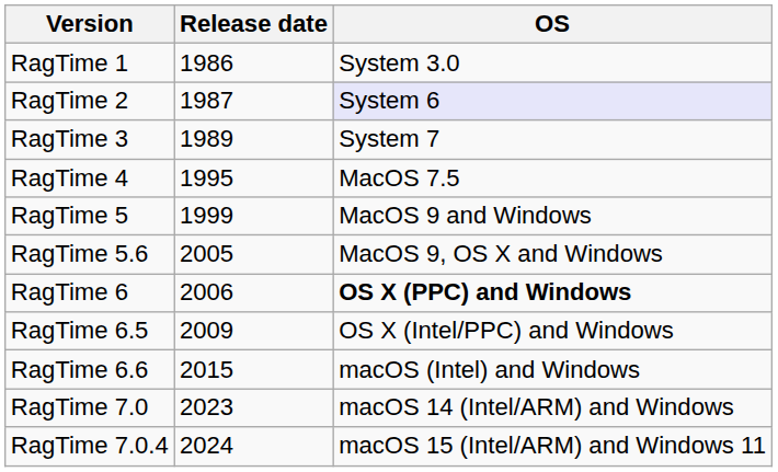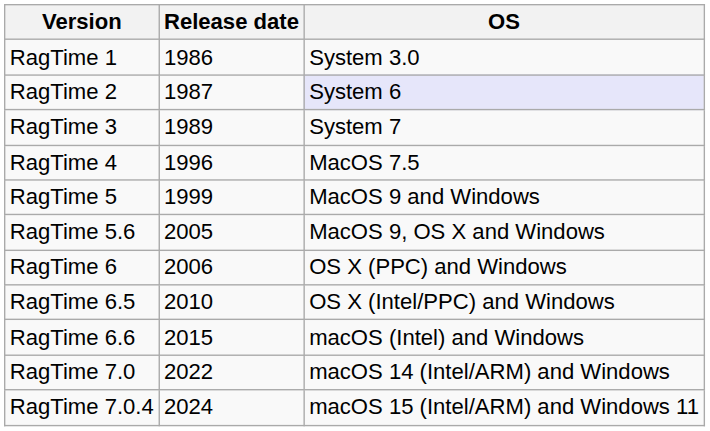 <table class="wikitable">
 <tr>
 <th>Version</th>
 <th>Release date</th>
 <th>OS</th>
 </tr>
 <tr>
 <td>RagTime 1</td>
 <td>1986</td>
 <td>System 3.0</td>
 </tr>
 <tr>
 <td>RagTime 2</td>
 <td>1987</td>
 <td style="background: lavender;">System 6</td>
 </tr>
 <tr>
 <td>RagTime 3</td>
 <td>1989</td>
 <td>System 7</td>
 </tr>
 <tr>
 <td>RagTime 4</td>
-<td>1995</td>
+<td>1996</td>
 <td>MacOS 7.5</td>
 </tr>
 <tr>
 <td>RagTime 5</td>
 <td>1999</td>
 <td>MacOS 9 and Windows</td>
 </tr>
 <tr>
 <td>RagTime 5.6</td>
 <td>2005</td>
 <td>MacOS 9, OS X and Windows</td>
 </tr>
 <tr>
 <td>RagTime 6</td>
 <td>2006</td>
-<td><strong>OS X (PPC) and Windows</strong></td>
+<td>OS X (PPC) and Windows</td>
 </tr>
 <tr>
 <td>RagTime 6.5</td>
-<td>2009</td>
+<td>2010</td>
 <td>OS X (Intel/PPC) and Windows</td>
 </tr>
 <tr>
 <td>RagTime 6.6</td>
 <td>2015</td>
 <td>macOS (Intel) and Windows</td>
 </tr>
 <tr>
 <td>RagTime 7.0</td>
-<td>2023</td>
+<td>2022</td>
 <td>macOS 14 (Intel/ARM) and Windows</td>
 </tr>
 <tr>
 <td>RagTime 7.0.4</td>
 <td>2024</td>
 <td>macOS 15 (Intel/ARM) and Windows 11</td>
 </tr>
 </table>
